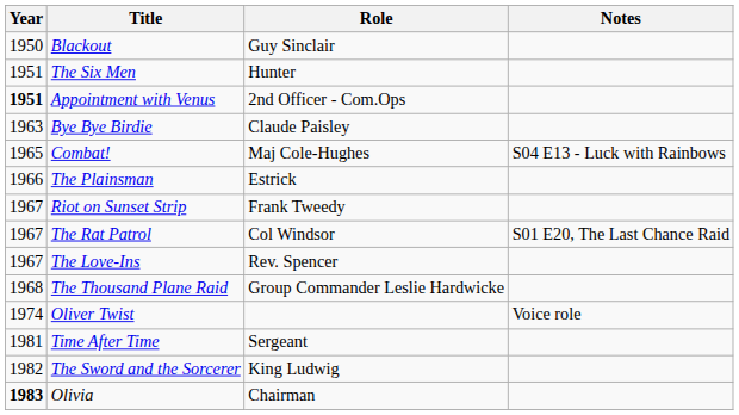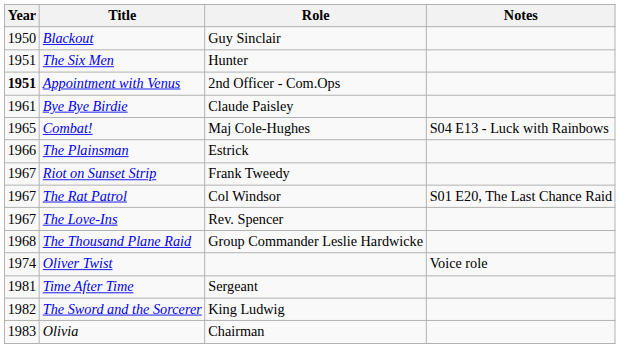 <table class="wikitable">
 <tr>
 <th>Year</th>
 <th>Title</th>
 <th>Role</th>
 <th>Notes</th>
 </tr>
 <tr>
 <td>1950</td>
 <td><em><a href='#'>Blackout</a></em></td>
 <td>Guy Sinclair</td>
 <td></td>
 </tr>
 <tr>
 <td>1951</td>
 <td><em><a href='#'>The Six Men</a></em></td>
 <td>Hunter</td>
 <td></td>
 </tr>
 <tr>
 <td><strong>1951</strong></td>
 <td><em><a href='#'>Appointment with Venus</a></em></td>
 <td>2nd Officer - Com.Ops</td>
 <td></td>
 </tr>
 <tr>
-<td>1963</td>
+<td>1961</td>
 <td><em><a href='#'>Bye Bye Birdie</a></em></td>
 <td>Claude Paisley</td>
 <td></td>
 </tr>
 <tr>
 <td>1965</td>
 <td><em><a href='#'>Combat!</a></em></td>
 <td>Maj Cole-Hughes</td>
 <td>S04 E13 - Luck with Rainbows</td>
 </tr>
 <tr>
 <td>1966</td>
 <td><em><a href='#'>The Plainsman</a></em></td>
 <td>Estrick</td>
 <td></td>
 </tr>
 <tr>
 <td>1967</td>
 <td><em><a href='#'>Riot on Sunset Strip</a></em></td>
 <td>Frank Tweedy</td>
 <td></td>
 </tr>
 <tr>
 <td>1967</td>
 <td><em><a href='#'>The Rat Patrol</a></em></td>
 <td>Col Windsor</td>
 <td>S01 E20, The Last Chance Raid</td>
 </tr>
 <tr>
 <td>1967</td>
 <td><em><a href='#'>The Love-Ins</a></em></td>
 <td>Rev. Spencer</td>
 <td></td>
 </tr>
 <tr>
 <td>1968</td>
 <td><em><a href='#'>The Thousand Plane Raid</a></em></td>
 <td>Group Commander Leslie Hardwicke</td>
 <td></td>
 </tr>
 <tr>
 <td>1974</td>
 <td><em><a href='#'>Oliver Twist</a></em></td>
 <td></td>
 <td>Voice role</td>
 </tr>
 <tr>
 <td>1981</td>
 <td><em><a href='#'>Time After Time</a></em></td>
 <td>Sergeant</td>
 <td></td>
 </tr>
 <tr>
 <td>1982</td>
 <td><em><a href='#'>The Sword and the Sorcerer</a></em></td>
 <td>King Ludwig</td>
 <td></td>
 </tr>
 <tr>
-<td><strong>1983</strong></td>
+<td>1983</td>
 <td><em>Olivia</em></td>
 <td>Chairman</td>
 <td></td>
 </tr>
 </table>
